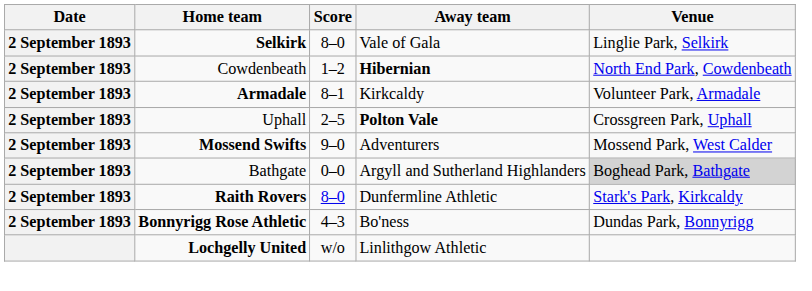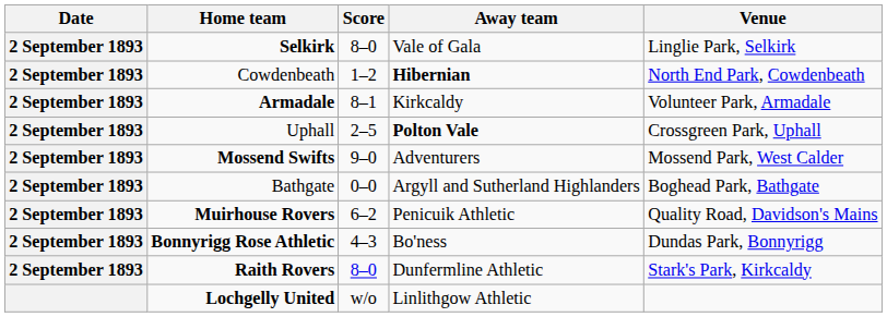 <table class="wikitable football-result-list" style="max-width: 80em; text-align: center">
 <tr>
 <th scope="col">Date</th>
 <th scope="col">Home team</th>
 <th scope="col">Score</th>
 <th scope="col">Away team</th>
 <th scope="col">Venue</th>
 </tr>
 <tr>
 <th scope="row">2 September 1893</th>
 <td align=right><strong>Selkirk</strong></td>
 <td>8–0</td>
 <td align=left>Vale of Gala</td>
 <td align=left>Linglie Park, <a href='#'>Selkirk</a></td>
 </tr>
 <tr>
 <th scope="row">2 September 1893</th>
 <td align=right>Cowdenbeath</td>
 <td>1–2</td>
 <td align=left><strong>Hibernian</strong></td>
 <td align=left><a href='#'>North End Park</a>, <a href='#'>Cowdenbeath</a></td>
 </tr>
 <tr>
 <th scope="row">2 September 1893</th>
 <td align=right><strong>Armadale</strong></td>
 <td>8–1</td>
 <td align=left>Kirkcaldy</td>
 <td align=left>Volunteer Park, <a href='#'>Armadale</a></td>
 </tr>
 <tr>
 <th scope="row">2 September 1893</th>
 <td align=right>Uphall</td>
 <td>2–5</td>
 <td align=left><strong>Polton Vale</strong></td>
 <td align=left>Crossgreen Park, <a href='#'>Uphall</a></td>
 </tr>
 <tr>
 <th scope="row">2 September 1893</th>
 <td align=right><strong>Mossend Swifts</strong></td>
 <td>9–0</td>
 <td align=left>Adventurers</td>
 <td align=left>Mossend Park, <a href='#'>West Calder</a></td>
 </tr>
 <tr>
 <th scope="row">2 September 1893</th>
 <td align=right>Bathgate</td>
 <td>0–0</td>
 <td align=left>Argyll and Sutherland Highlanders</td>
-<td align=left style="background: lightgrey;">Boghead Park, <a href='#'>Bathgate</a></td>
+<td align=left>Boghead Park, <a href='#'>Bathgate</a></td>
+</tr>
+<tr>
+<th scope="row">2 September 1893</th>
+<td align=right><strong>Muirhouse Rovers</strong></td>
+<td>6–2</td>
+<td align=left>Penicuik Athletic</td>
+<td align=left>Quality Road, <a href='#'>Davidson's Mains</a></td>
+</tr>
+<tr>
+<th scope="row">2 September 1893</th>
+<td align=right><strong>Bonnyrigg Rose Athletic</strong></td>
+<td>4–3</td>
+<td align=left>Bo'ness</td>
+<td align=left>Dundas Park, <a href='#'>Bonnyrigg</a></td>
 </tr>
 <tr>
 <th scope="row">2 September 1893</th>
 <td align=right><strong>Raith Rovers</strong></td>
 <td><a href='#'>8–0</a></td>
 <td align=left>Dunfermline Athletic</td>
 <td align=left><a href='#'>Stark's Park</a>, <a href='#'>Kirkcaldy</a></td>
 </tr>
 <tr>
-<th scope="row">2 September 1893</th>
-<td align=right><strong>Bonnyrigg Rose Athletic</strong></td>
-<td>4–3</td>
-<td align=left>Bo'ness</td>
-<td align=left>Dundas Park, <a href='#'>Bonnyrigg</a></td>
-</tr>
-<tr>
 <th scope="row"></th>
 <td align=right><strong>Lochgelly United</strong></td>
 <td>w/o</td>
 <td align=left>Linlithgow Athletic</td>
 <td></td>
 </tr>
 </table>
